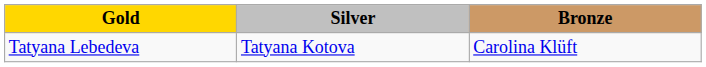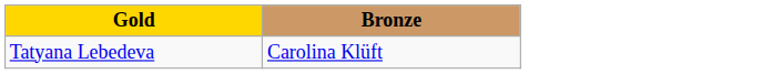 <table class="wikitable" style="text-align:left">
 <tr align="center">
 <td width=200 bgcolor=gold><strong>Gold</strong></td>
-<td width=200 bgcolor=silver><strong>Silver</strong></td>
 <td width=200 bgcolor=CC9966><strong>Bronze</strong></td>
 </tr>
 <tr>
 <td><a href='#'>Tatyana Lebedeva</a><br><em></em></td>
-<td><a href='#'>Tatyana Kotova</a><br><em></em></td>
 <td><a href='#'>Carolina Klüft</a><br><em></em></td>
 </tr>
 </table>
